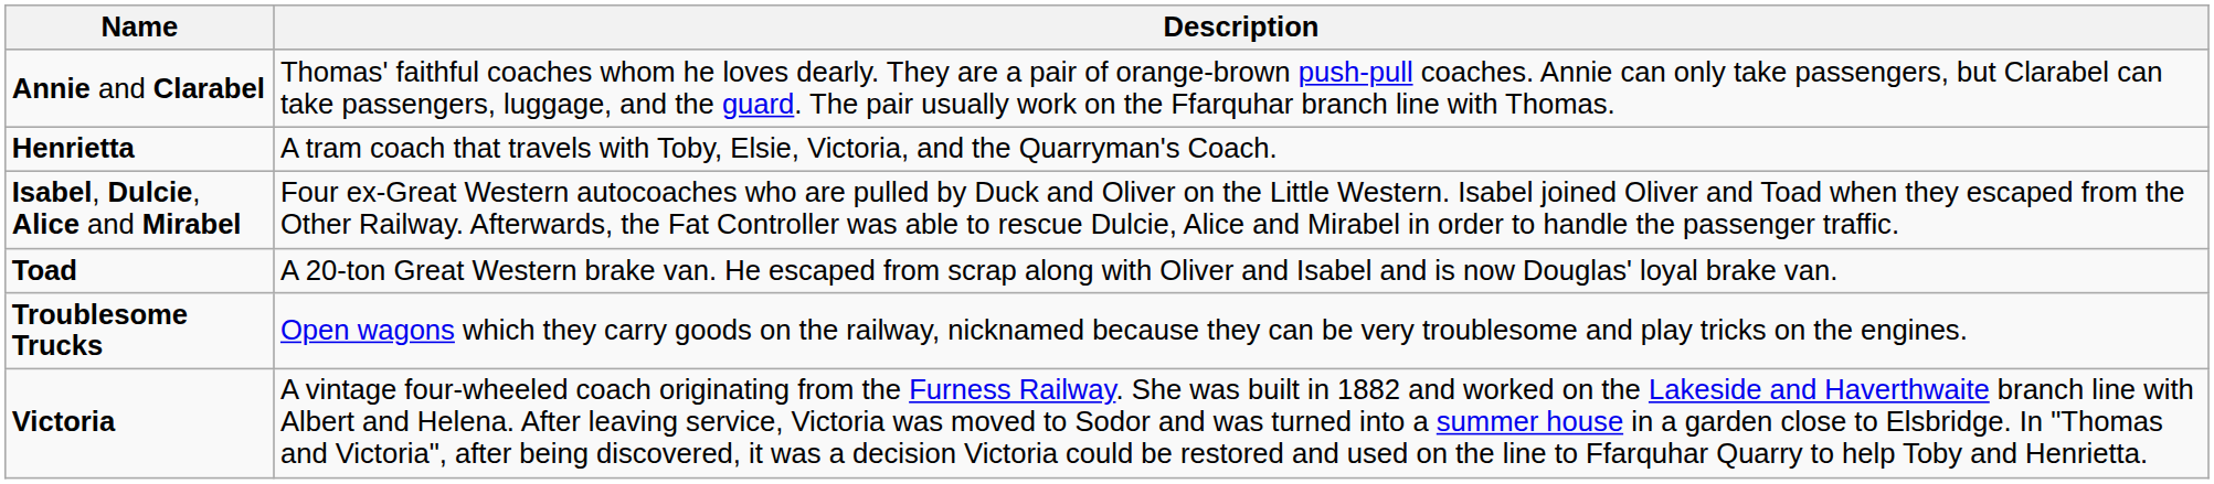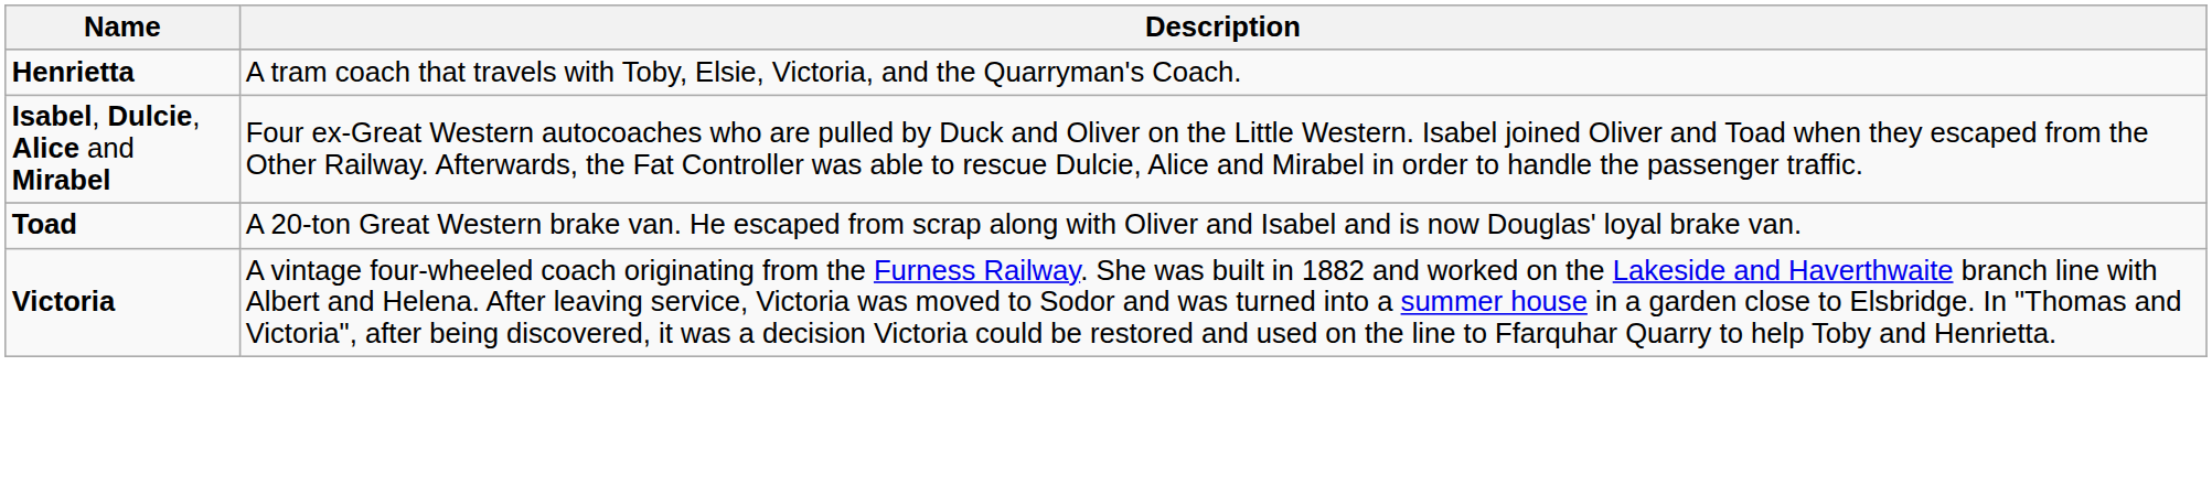 <table class="wikitable">
 <tr>
 <th>Name</th>
 <th>Description</th>
-</tr>
-<tr>
-<td><strong>Annie</strong> and <strong>Clarabel</strong></td>
-<td>Thomas' faithful coaches whom he loves dearly. They are a pair of orange-brown <a href='#'>push-pull</a> coaches. Annie can only take passengers, but Clarabel can take passengers, luggage, and the <a href='#'>guard</a>. The pair usually work on the Ffarquhar branch line with Thomas.</td>
 </tr>
 <tr>
 <td><strong>Henrietta</strong></td>
 <td>A tram coach that travels with Toby, Elsie, Victoria, and the Quarryman's Coach.</td>
 </tr>
 <tr>
 <td><strong>Isabel</strong>, <strong>Dulcie</strong>, <strong>Alice</strong> and <strong>Mirabel</strong></td>
 <td>Four ex-Great Western autocoaches who are pulled by Duck and Oliver on the Little Western. Isabel joined Oliver and Toad when they escaped from the Other Railway. Afterwards, the Fat Controller was able to rescue Dulcie, Alice and Mirabel in order to handle the passenger traffic.</td>
 </tr>
 <tr>
 <td><strong>Toad</strong></td>
 <td>A 20-ton Great Western brake van. He escaped from scrap along with Oliver and Isabel and is now Douglas' loyal brake van.</td>
 </tr>
 <tr>
-<td><strong>Troublesome Trucks</strong></td>
-<td><a href='#'>Open wagons</a> which they carry goods on the railway, nicknamed because they can be very troublesome and play tricks on the engines.</td>
-</tr>
-<tr>
 <td><strong>Victoria</strong></td>
 <td>A vintage four-wheeled coach originating from the <a href='#'>Furness Railway</a>. She was built in 1882 and worked on the <a href='#'>Lakeside and Haverthwaite</a> branch line with Albert and Helena. After leaving service, Victoria was moved to Sodor and was turned into a <a href='#'>summer house</a> in a garden close to Elsbridge. In "Thomas and Victoria", after being discovered, it was a decision Victoria could be restored and used on the line to Ffarquhar Quarry to help Toby and Henrietta.</td>
 </tr>
 </table>
